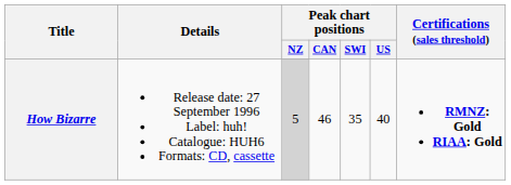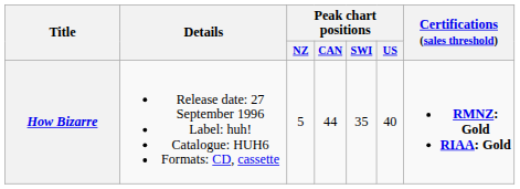 <table class="wikitable plainrowheaders" style="text-align:center;">
 <tr>
 <th rowspan="2" style="width:14em;">Title</th>
 <th rowspan="2" style="width:18em;">Details</th>
 <th colspan="4">Peak chart positions</th>
 <th rowspan="2" style="width:10em;"><a href='#'>Certifications</a><br><small>(<a href='#'>sales threshold</a>)</small></th>
 </tr>
 <tr style="font-size:smaller;">
 <th width="35"><a href='#'>NZ</a><br></th>
 <th width="35"><a href='#'>CAN</a></th>
 <th width="35"><a href='#'>SWI</a><br></th>
 <th width="35"><a href='#'>US</a><br></th>
 </tr>
 <tr>
 <th scope="row"><em><a href='#'>How Bizarre</a></em></th>
 <td><br><ul><li>Release date: 27 September 1996</li><li>Label: huh!</li><li>Catalogue: HUH6</li><li>Formats: <a href='#'>CD</a>, <a href='#'>cassette</a></li></ul></td>
-<td style="background: lightgrey;">5</td>
-<td>46</td>
+<td>5</td>
+<td>44</td>
 <td>35</td>
 <td>40</td>
 <td><strong><br><ul><li><a href='#'>RMNZ</a>: Gold</li><li><a href='#'>RIAA</a>: Gold</li></ul></strong></td>
 </tr>
 </table>
